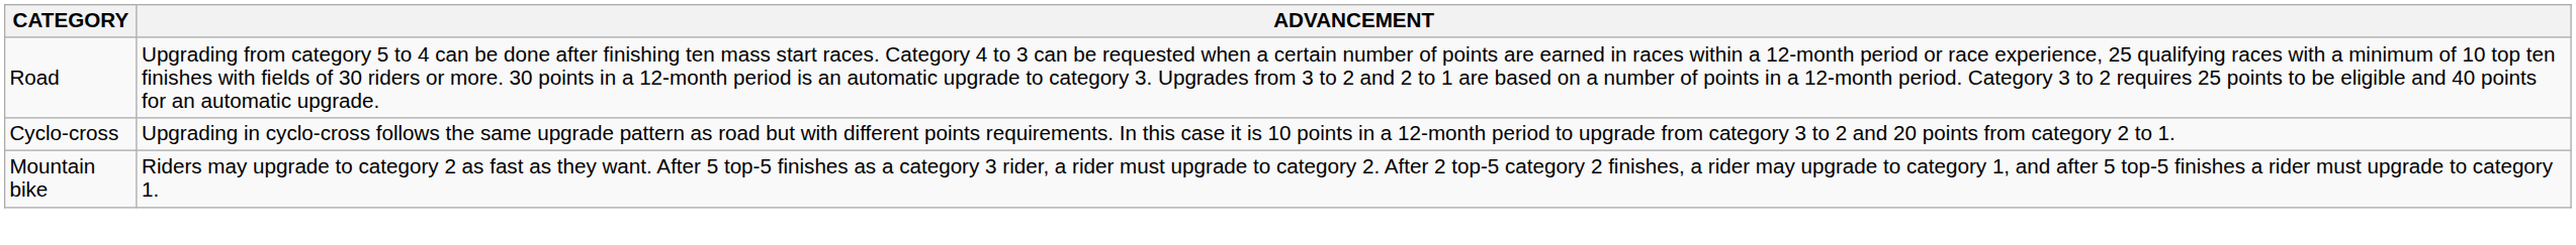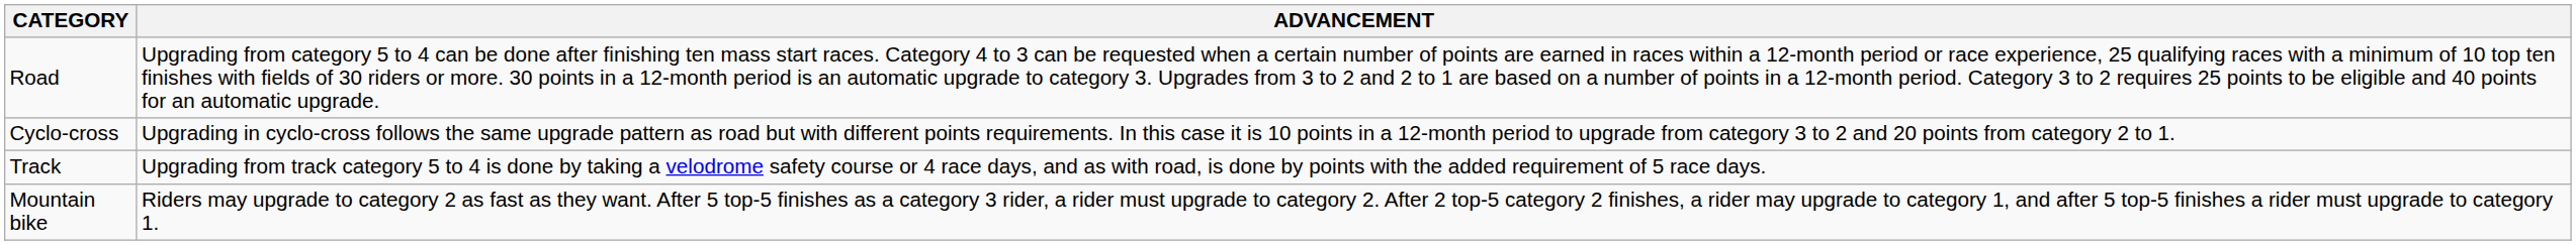 <table class="wikitable">
 <tr>
 <th>CATEGORY</th>
 <th>ADVANCEMENT</th>
 </tr>
 <tr>
 <td>Road</td>
 <td>Upgrading from category 5 to 4 can be done after finishing ten mass start races. Category 4 to 3 can be requested when a certain number of points are earned in races within a 12-month period or race experience, 25 qualifying races with a minimum of 10 top ten finishes with fields of 30 riders or more. 30 points in a 12-month period is an automatic upgrade to category 3. Upgrades from 3 to 2 and 2 to 1 are based on a number of points in a 12-month period. Category 3 to 2 requires 25 points to be eligible and 40 points for an automatic upgrade.</td>
 </tr>
 <tr>
 <td>Cyclo-cross</td>
 <td>Upgrading in cyclo-cross follows the same upgrade pattern as road but with different points requirements. In this case it is 10 points in a 12-month period to upgrade from category 3 to 2 and 20 points from category 2 to 1.</td>
 </tr>
 <tr>
+<td>Track</td>
+<td>Upgrading from track category 5 to 4 is done by taking a <a href='#'>velodrome</a> safety course or 4 race days, and as with road, is done by points with the added requirement of 5 race days.</td>
+</tr>
+<tr>
 <td>Mountain bike</td>
 <td>Riders may upgrade to category 2 as fast as they want. After 5 top-5 finishes as a category 3 rider, a rider must upgrade to category 2. After 2 top-5 category 2 finishes, a rider may upgrade to category 1, and after 5 top-5 finishes a rider must upgrade to category 1.</td>
 </tr>
 </table>
